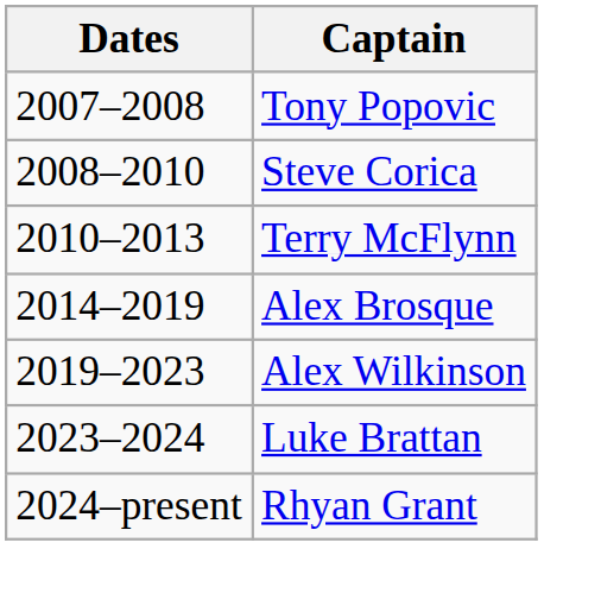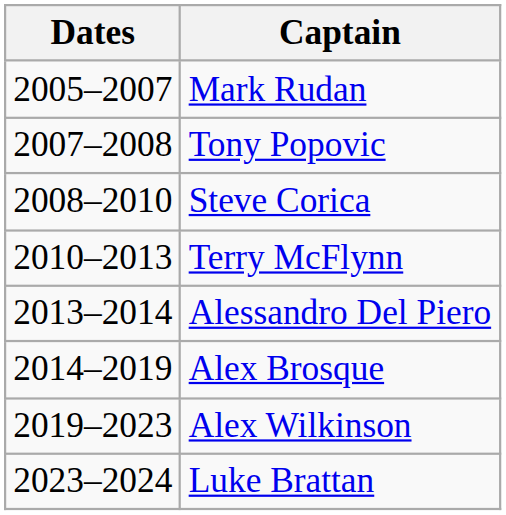 <table class="wikitable">
 <tr>
 <th>Dates</th>
 <th>Captain</th>
+</tr>
+<tr>
+<td>2005–2007</td>
+<td> <a href='#'>Mark Rudan</a></td>
 </tr>
 <tr>
 <td>2007–2008</td>
 <td> <a href='#'>Tony Popovic</a></td>
 </tr>
 <tr>
 <td>2008–2010</td>
 <td> <a href='#'>Steve Corica</a></td>
 </tr>
 <tr>
 <td>2010–2013</td>
 <td> <a href='#'>Terry McFlynn</a></td>
 </tr>
 <tr>
+<td>2013–2014</td>
+<td> <a href='#'>Alessandro Del Piero</a></td>
+</tr>
+<tr>
 <td>2014–2019</td>
 <td> <a href='#'>Alex Brosque</a></td>
 </tr>
 <tr>
 <td>2019–2023</td>
 <td> <a href='#'>Alex Wilkinson</a></td>
 </tr>
 <tr>
 <td>2023–2024</td>
 <td> <a href='#'>Luke Brattan</a></td>
 </tr>
-<tr>
-<td>2024–present</td>
-<td> <a href='#'>Rhyan Grant</a></td>
-</tr>
 </table>
